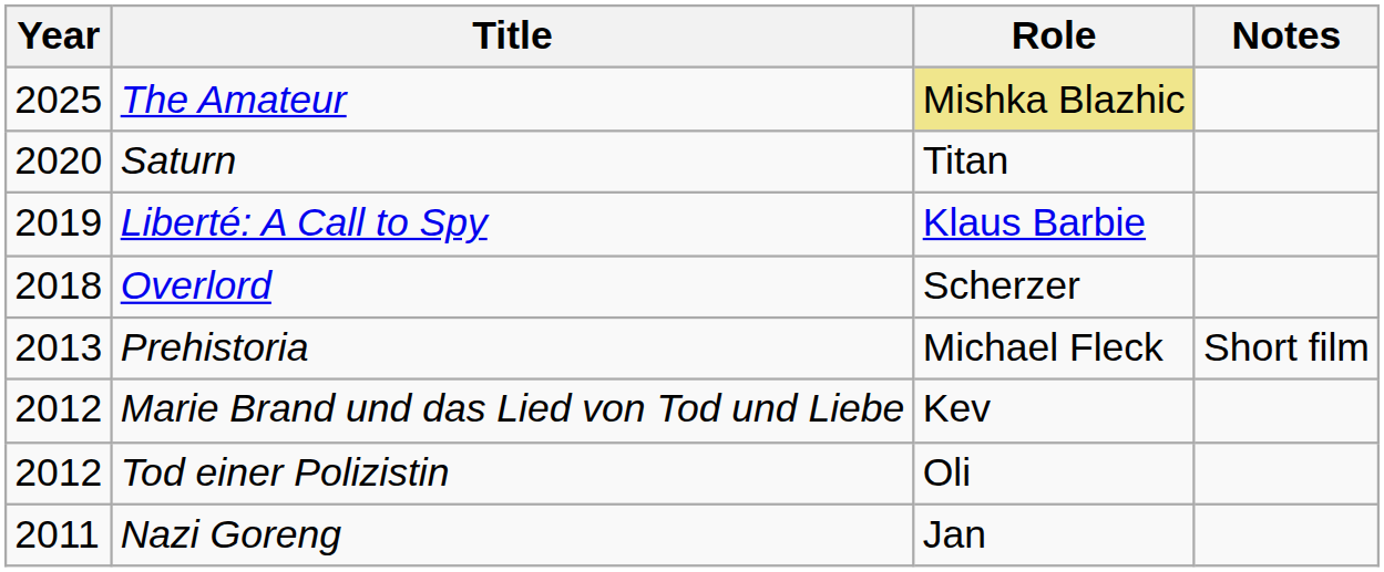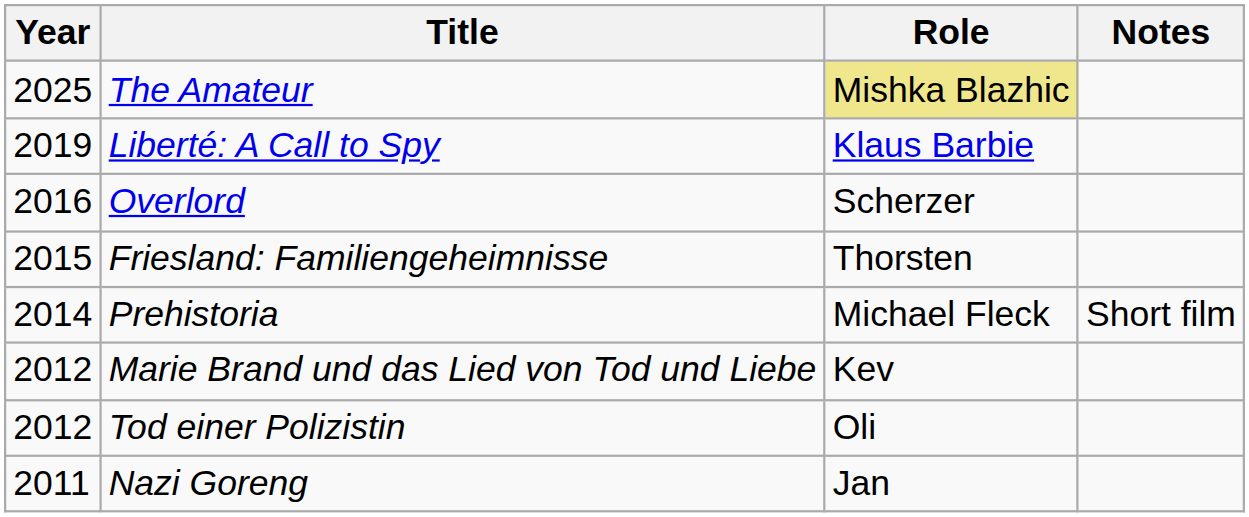 <table class="wikitable sortable">
 <tr>
 <th>Year</th>
 <th>Title</th>
 <th>Role</th>
 <th class="unsortable">Notes</th>
 </tr>
 <tr>
 <td>2025</td>
 <td><em><a href='#'>The Amateur</a></em></td>
 <td style="background: khaki;">Mishka Blazhic</td>
 <td></td>
 </tr>
 <tr>
-<td>2020</td>
-<td><em>Saturn</em></td>
-<td>Titan</td>
-<td></td>
-</tr>
-<tr>
 <td>2019</td>
 <td><em><a href='#'>Liberté: A Call to Spy</a></em></td>
 <td><a href='#'>Klaus Barbie</a></td>
 <td></td>
 </tr>
 <tr>
-<td>2018</td>
+<td>2016</td>
 <td><em><a href='#'>Overlord</a></em></td>
 <td>Scherzer</td>
 <td></td>
 </tr>
 <tr>
-<td>2013</td>
+<td>2015</td>
+<td><em>Friesland: Familiengeheimnisse</em></td>
+<td>Thorsten</td>
+<td></td>
+</tr>
+<tr>
+<td>2014</td>
 <td><em>Prehistoria</em></td>
 <td>Michael Fleck</td>
 <td>Short film</td>
 </tr>
 <tr>
 <td>2012</td>
 <td><em>Marie Brand und das Lied von Tod und Liebe</em></td>
 <td>Kev</td>
 <td></td>
 </tr>
 <tr>
 <td>2012</td>
 <td><em>Tod einer Polizistin</em></td>
 <td>Oli</td>
 <td></td>
 </tr>
 <tr>
 <td>2011</td>
 <td><em>Nazi Goreng</em></td>
 <td>Jan</td>
 <td></td>
 </tr>
 </table>
